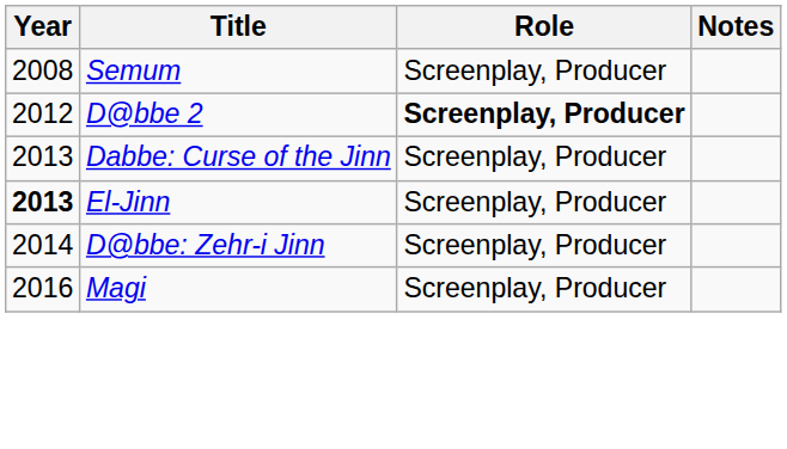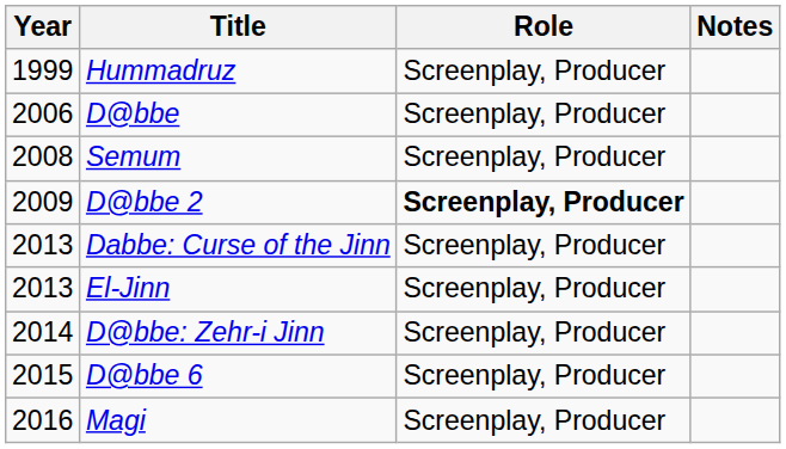 <table class="wikitable sortable">
 <tr>
 <th>Year</th>
 <th>Title</th>
 <th>Role</th>
 <th class="unsortable">Notes</th>
 </tr>
 <tr>
+<td>1999</td>
+<td><em><a href='#'>Hummadruz</a></em></td>
+<td>Screenplay, Producer</td>
+<td></td>
+</tr>
+<tr>
+<td>2006</td>
+<td><em><a href='#'>D@bbe</a></em></td>
+<td>Screenplay, Producer</td>
+<td></td>
+</tr>
+<tr>
 <td>2008</td>
 <td><em><a href='#'>Semum</a></em></td>
 <td>Screenplay, Producer</td>
 <td></td>
 </tr>
 <tr>
-<td>2012</td>
+<td>2009</td>
 <td><em><a href='#'>D@bbe 2</a></em></td>
 <td><strong>Screenplay, Producer</strong></td>
 </tr>
 <tr>
 <td>2013</td>
 <td><em><a href='#'>Dabbe: Curse of the Jinn</a></em></td>
 <td>Screenplay, Producer</td>
 <td></td>
 </tr>
 <tr>
-<td><strong>2013</strong></td>
+<td>2013</td>
 <td><em><a href='#'>El-Jinn</a></em></td>
 <td>Screenplay, Producer</td>
 <td></td>
 </tr>
 <tr>
 <td>2014</td>
 <td><em><a href='#'>D@bbe: Zehr-i Jinn</a></em></td>
 <td>Screenplay, Producer</td>
 <td></td>
 </tr>
 <tr>
+<td>2015</td>
+<td><em><a href='#'>D@bbe 6</a></em></td>
+<td>Screenplay, Producer</td>
+<td></td>
+</tr>
+<tr>
 <td>2016</td>
 <td><em><a href='#'>Magi</a></em></td>
 <td>Screenplay, Producer</td>
 <td></td>
 </tr>
 </table>
